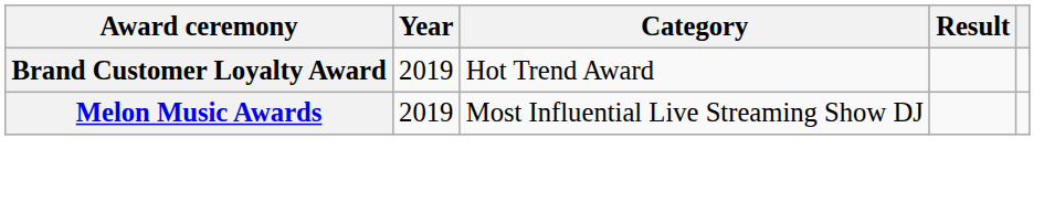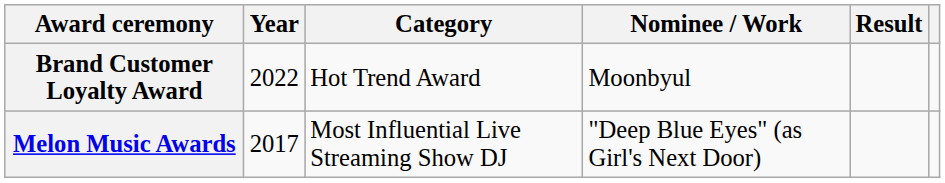 <table class="wikitable plainrowheaders">
 <tr>
 <th scope="col">Award ceremony</th>
 <th scope="col">Year</th>
 <th scope="col">Category</th>
+<th scope="col">Nominee / Work</th>
 <th scope="col">Result</th>
 <th scope="col" class="unsortable"></th>
 </tr>
 <tr>
 <th scope="row">Brand Customer Loyalty Award</th>
-<td style="text-align:center">2019</td>
+<td style="text-align:center">2022</td>
 <td>Hot Trend Award</td>
+<td>Moonbyul</td>
 <td></td>
 <td style="text-align:center"></td>
 </tr>
 <tr>
 <th scope="row"><a href='#'>Melon Music Awards</a></th>
-<td style="text-align:center">2019</td>
+<td style="text-align:center">2017</td>
 <td>Most Influential Live Streaming Show DJ</td>
+<td>"Deep Blue Eyes" (as Girl's Next Door)</td>
 <td></td>
 <td></td>
 </tr>
 </table>
